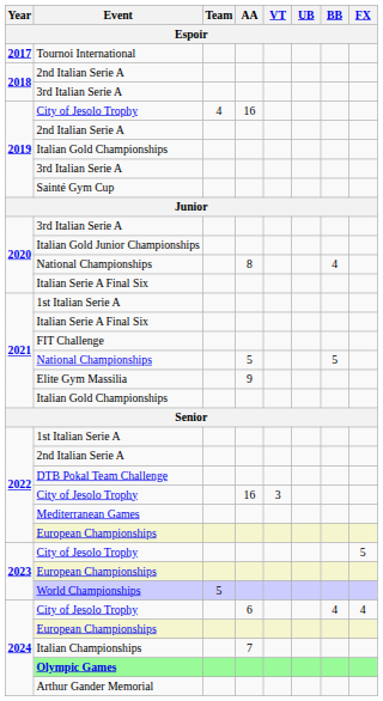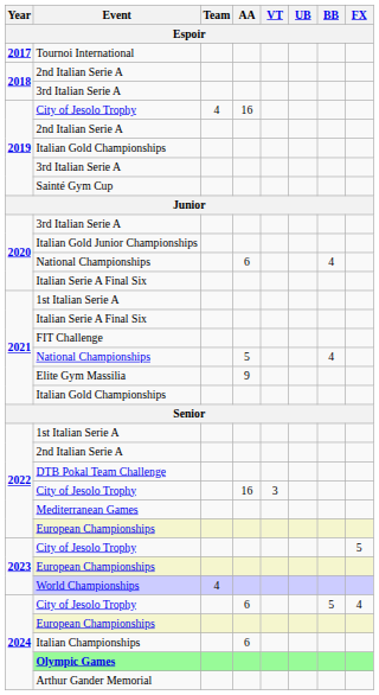 <table class="wikitable" style="text-align:center; font-size:95%;">
 <tr>
 <th align="center">Year</th>
 <th align="center">Event</th>
 <th style="width:30px;">Team</th>
 <th style="width:30px;">AA</th>
 <th style="width:30px;"><a href='#'>VT</a></th>
 <th style="width:30px;"><a href='#'>UB</a></th>
 <th style="width:30px;"><a href='#'>BB</a></th>
 <th style="width:30px;"><a href='#'>FX</a></th>
 </tr>
 <tr>
 <th colspan="8"><strong>Espoir</strong></th>
 </tr>
 <tr>
 <td rowspan="1"><strong><a href='#'>2017</a></strong></td>
 <td align=left>Tournoi International</td>
 <td></td>
 <td></td>
 <td></td>
 <td></td>
 <td></td>
 <td></td>
 </tr>
 <tr>
 <td rowspan="2"><strong><a href='#'>2018</a></strong></td>
 <td align=left>2nd Italian Serie A</td>
 <td></td>
 <td></td>
 <td></td>
 <td></td>
 <td></td>
 <td></td>
 </tr>
 <tr>
 <td align=left>3rd Italian Serie A</td>
 <td></td>
 <td></td>
 <td></td>
 <td></td>
 <td></td>
 <td></td>
 </tr>
 <tr>
 <td rowspan="5"><strong><a href='#'>2019</a></strong></td>
 <td align=left><a href='#'>City of Jesolo Trophy</a></td>
 <td>4</td>
 <td>16</td>
 <td></td>
 <td></td>
 <td></td>
 <td></td>
 </tr>
 <tr>
 <td align=left>2nd Italian Serie A</td>
 <td></td>
 <td></td>
 <td></td>
 <td></td>
 <td></td>
 <td></td>
 </tr>
 <tr>
 <td align=left>Italian Gold Championships</td>
 <td></td>
 <td></td>
 <td></td>
 <td></td>
 <td></td>
 <td></td>
 </tr>
 <tr>
 <td align=left>3rd Italian Serie A</td>
 <td></td>
 <td></td>
 <td></td>
 <td></td>
 <td></td>
 <td></td>
 </tr>
 <tr>
 <td align=left>Sainté Gym Cup</td>
 <td></td>
 <td></td>
 <td></td>
 <td></td>
 <td></td>
 <td></td>
 </tr>
 <tr>
 <th colspan="8"><strong>Junior</strong></th>
 </tr>
 <tr>
 <td rowspan="4"><strong><a href='#'>2020</a></strong></td>
 <td align=left>3rd Italian Serie A</td>
 <td></td>
 <td></td>
 <td></td>
 <td></td>
 <td></td>
 <td></td>
 </tr>
 <tr>
 <td align=left>Italian Gold Junior Championships</td>
 <td></td>
 <td></td>
 <td></td>
 <td></td>
 <td></td>
 <td></td>
 </tr>
 <tr>
 <td align=left>National Championships</td>
 <td></td>
-<td>8</td>
+<td>6</td>
 <td></td>
 <td></td>
 <td>4</td>
 <td></td>
 </tr>
 <tr>
 <td align=left>Italian Serie A Final Six</td>
 <td></td>
 <td></td>
 <td></td>
 <td></td>
 <td></td>
 <td></td>
 </tr>
 <tr>
 <td rowspan="6"><strong><a href='#'>2021</a></strong></td>
 <td align=left>1st Italian Serie A</td>
 <td></td>
 <td></td>
 <td></td>
 <td></td>
 <td></td>
 <td></td>
 </tr>
 <tr>
 <td align=left>Italian Serie A Final Six</td>
 <td></td>
 <td></td>
 <td></td>
 <td></td>
 <td></td>
 <td></td>
 </tr>
 <tr>
 <td align=left>FIT Challenge</td>
 <td></td>
 <td></td>
 <td></td>
 <td></td>
 <td></td>
 <td></td>
 </tr>
 <tr>
 <td align=left><a href='#'>National Championships</a></td>
 <td></td>
 <td>5</td>
 <td></td>
 <td></td>
-<td>5</td>
+<td>4</td>
 <td></td>
 </tr>
 <tr>
 <td align=left>Elite Gym Massilia</td>
 <td></td>
 <td>9</td>
 <td></td>
 <td></td>
 <td></td>
 <td></td>
 </tr>
 <tr>
 <td align=left>Italian Gold Championships</td>
 <td></td>
 <td></td>
 <td></td>
 <td></td>
 <td></td>
 <td></td>
 </tr>
 <tr>
 <th colspan="8"><strong>Senior</strong></th>
 </tr>
 <tr>
 <td rowspan="6"><strong><a href='#'>2022</a></strong></td>
 <td align=left>1st Italian Serie A</td>
 <td></td>
 <td></td>
 <td></td>
 <td></td>
 <td></td>
 <td></td>
 </tr>
 <tr>
 <td align=left>2nd Italian Serie A</td>
 <td></td>
 <td></td>
 <td></td>
 <td></td>
 <td></td>
 <td></td>
 </tr>
 <tr>
 <td align=left><a href='#'>DTB Pokal Team Challenge</a></td>
 <td></td>
 <td></td>
 <td></td>
 <td></td>
 <td></td>
 <td></td>
 </tr>
 <tr>
 <td align=left><a href='#'>City of Jesolo Trophy</a></td>
 <td></td>
 <td>16</td>
 <td>3</td>
 <td></td>
 <td></td>
 <td></td>
 </tr>
 <tr>
 <td align=left><a href='#'>Mediterranean Games</a></td>
 <td></td>
 <td></td>
 <td></td>
 <td></td>
 <td></td>
 <td></td>
 </tr>
 <tr bgcolor=#F5F6CE>
 <td align=left><a href='#'>European Championships</a></td>
 <td></td>
 <td></td>
 <td></td>
 <td></td>
 <td></td>
 <td></td>
 </tr>
 <tr>
 <td rowspan="3"><strong><a href='#'>2023</a></strong></td>
 <td align=left><a href='#'>City of Jesolo Trophy</a></td>
 <td></td>
 <td></td>
 <td></td>
 <td></td>
 <td></td>
 <td>5</td>
 </tr>
 <tr bgcolor=#F5F6CE>
 <td align=left><a href='#'>European Championships</a></td>
 <td></td>
 <td></td>
 <td></td>
 <td></td>
 <td></td>
 <td></td>
 </tr>
 <tr bgcolor=#CCCCFF>
 <td align=left><a href='#'>World Championships</a></td>
-<td>5</td>
+<td>4</td>
 <td></td>
 <td></td>
 <td></td>
 <td></td>
 <td></td>
 </tr>
 <tr>
 <td rowspan="5"><strong><a href='#'>2024</a></strong></td>
 <td align=left><a href='#'>City of Jesolo Trophy</a></td>
 <td></td>
 <td>6</td>
 <td></td>
 <td></td>
-<td>4</td>
+<td>5</td>
 <td>4</td>
 </tr>
 <tr bgcolor=#F5F6CE>
 <td align=left><a href='#'>European Championships</a></td>
 <td></td>
 <td></td>
 <td></td>
 <td></td>
 <td></td>
 <td></td>
 </tr>
 <tr>
 <td align=left>Italian Championships</td>
 <td></td>
-<td>7</td>
+<td>6</td>
 <td></td>
 <td></td>
 <td></td>
 <td></td>
 </tr>
 <tr bgcolor=98FB98>
 <td align=left><strong><a href='#'>Olympic Games</a></strong></td>
 <td></td>
 <td></td>
 <td></td>
 <td></td>
 <td></td>
 <td></td>
 </tr>
 <tr>
 <td align=left>Arthur Gander Memorial</td>
 <td></td>
 <td></td>
 <td></td>
 <td></td>
 <td></td>
 <td></td>
 </tr>
 </table>
